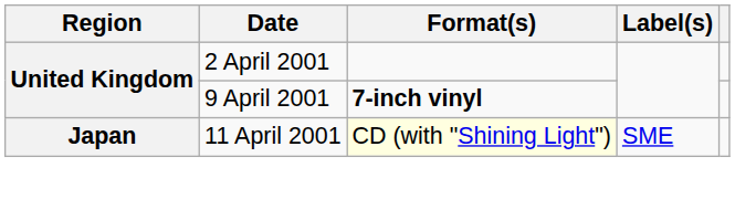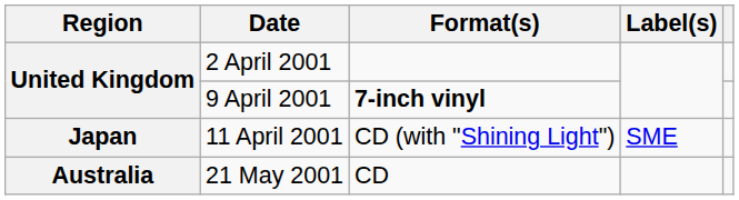 <table class="wikitable plainrowheaders">
 <tr>
 <th scope="col">Region</th>
 <th scope="col">Date</th>
 <th scope="col">Format(s)</th>
 <th scope="col">Label(s)</th>
 <th scope="col"></th>
 </tr>
 <tr>
 <th scope="row" rowspan="2">United Kingdom</th>
 <td>2 April 2001</td>
 <td></td>
 <td rowspan="2"></td>
 <td></td>
 </tr>
 <tr>
 <td>9 April 2001</td>
 <td><strong>7-inch vinyl</strong></td>
 <td></td>
 </tr>
 <tr>
 <th scope="row">Japan</th>
 <td>11 April 2001</td>
-<td style="background: lightyellow;">CD (with "<a href='#'>Shining Light</a>")</td>
+<td>CD (with "<a href='#'>Shining Light</a>")</td>
 <td><a href='#'>SME</a></td>
 <td></td>
 </tr>
+<tr>
+<th scope="row">Australia</th>
+<td>21 May 2001</td>
+<td>CD</td>
+<td></td>
+<td></td>
+</tr>
 </table>
